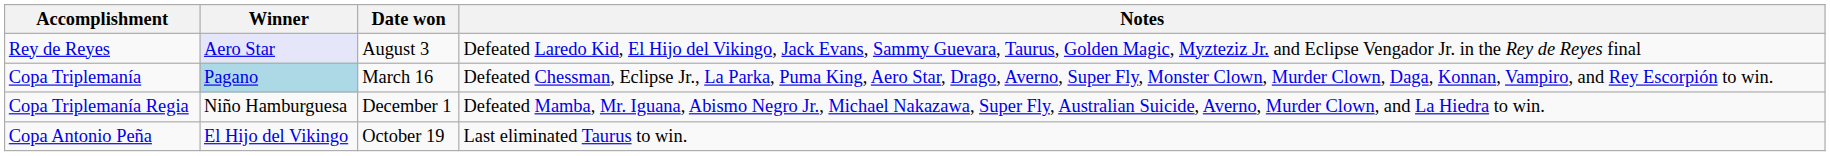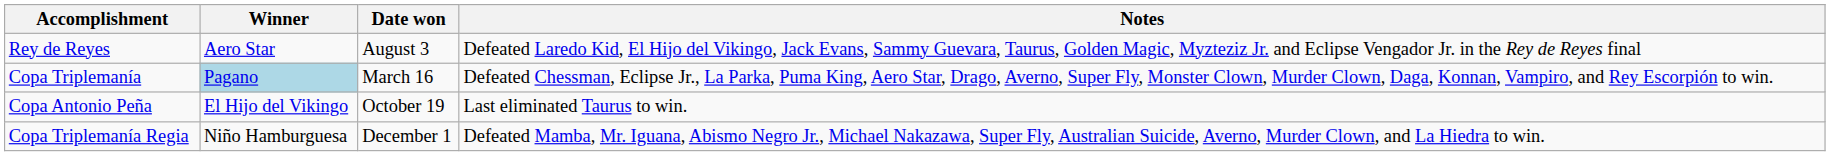 <table class="wikitable" style="width:100%;">
 <tr>
 <th>Accomplishment</th>
 <th>Winner</th>
 <th>Date won</th>
 <th>Notes</th>
 </tr>
 <tr>
 <td><a href='#'>Rey de Reyes</a></td>
-<td style="background: lavender;"><a href='#'>Aero Star</a></td>
+<td><a href='#'>Aero Star</a></td>
 <td>August 3</td>
 <td>Defeated <a href='#'>Laredo Kid</a>, <a href='#'>El Hijo del Vikingo</a>, <a href='#'>Jack Evans</a>, <a href='#'>Sammy Guevara</a>, <a href='#'>Taurus</a>, <a href='#'>Golden Magic</a>, <a href='#'>Myzteziz Jr.</a> and Eclipse Vengador Jr. in the <em>Rey de Reyes</em> final</td>
 </tr>
 <tr>
 <td><a href='#'>Copa Triplemanía</a></td>
 <td style="background: lightblue;"><a href='#'>Pagano</a></td>
 <td>March 16</td>
 <td>Defeated <a href='#'>Chessman</a>, Eclipse Jr., <a href='#'>La Parka</a>, <a href='#'>Puma King</a>, <a href='#'>Aero Star</a>, <a href='#'>Drago</a>, <a href='#'>Averno</a>, <a href='#'>Super Fly</a>, <a href='#'>Monster Clown</a>, <a href='#'>Murder Clown</a>, <a href='#'>Daga</a>, <a href='#'>Konnan</a>, <a href='#'>Vampiro</a>, and <a href='#'>Rey Escorpión</a> to win.</td>
 </tr>
 <tr>
+<td><a href='#'>Copa Antonio Peña</a></td>
+<td><a href='#'>El Hijo del Vikingo</a></td>
+<td>October 19</td>
+<td>Last eliminated <a href='#'>Taurus</a> to win.</td>
+</tr>
+<tr>
 <td><a href='#'>Copa Triplemanía Regia</a></td>
 <td>Niño Hamburguesa</td>
 <td>December 1</td>
 <td>Defeated <a href='#'>Mamba</a>, <a href='#'>Mr. Iguana</a>, <a href='#'>Abismo Negro Jr.</a>, <a href='#'>Michael Nakazawa</a>, <a href='#'>Super Fly</a>, <a href='#'>Australian Suicide</a>, <a href='#'>Averno</a>, <a href='#'>Murder Clown</a>, and <a href='#'>La Hiedra</a> to win.</td>
 </tr>
-<tr>
-<td><a href='#'>Copa Antonio Peña</a></td>
-<td><a href='#'>El Hijo del Vikingo</a></td>
-<td>October 19</td>
-<td>Last eliminated <a href='#'>Taurus</a> to win.</td>
-</tr>
 </table>
